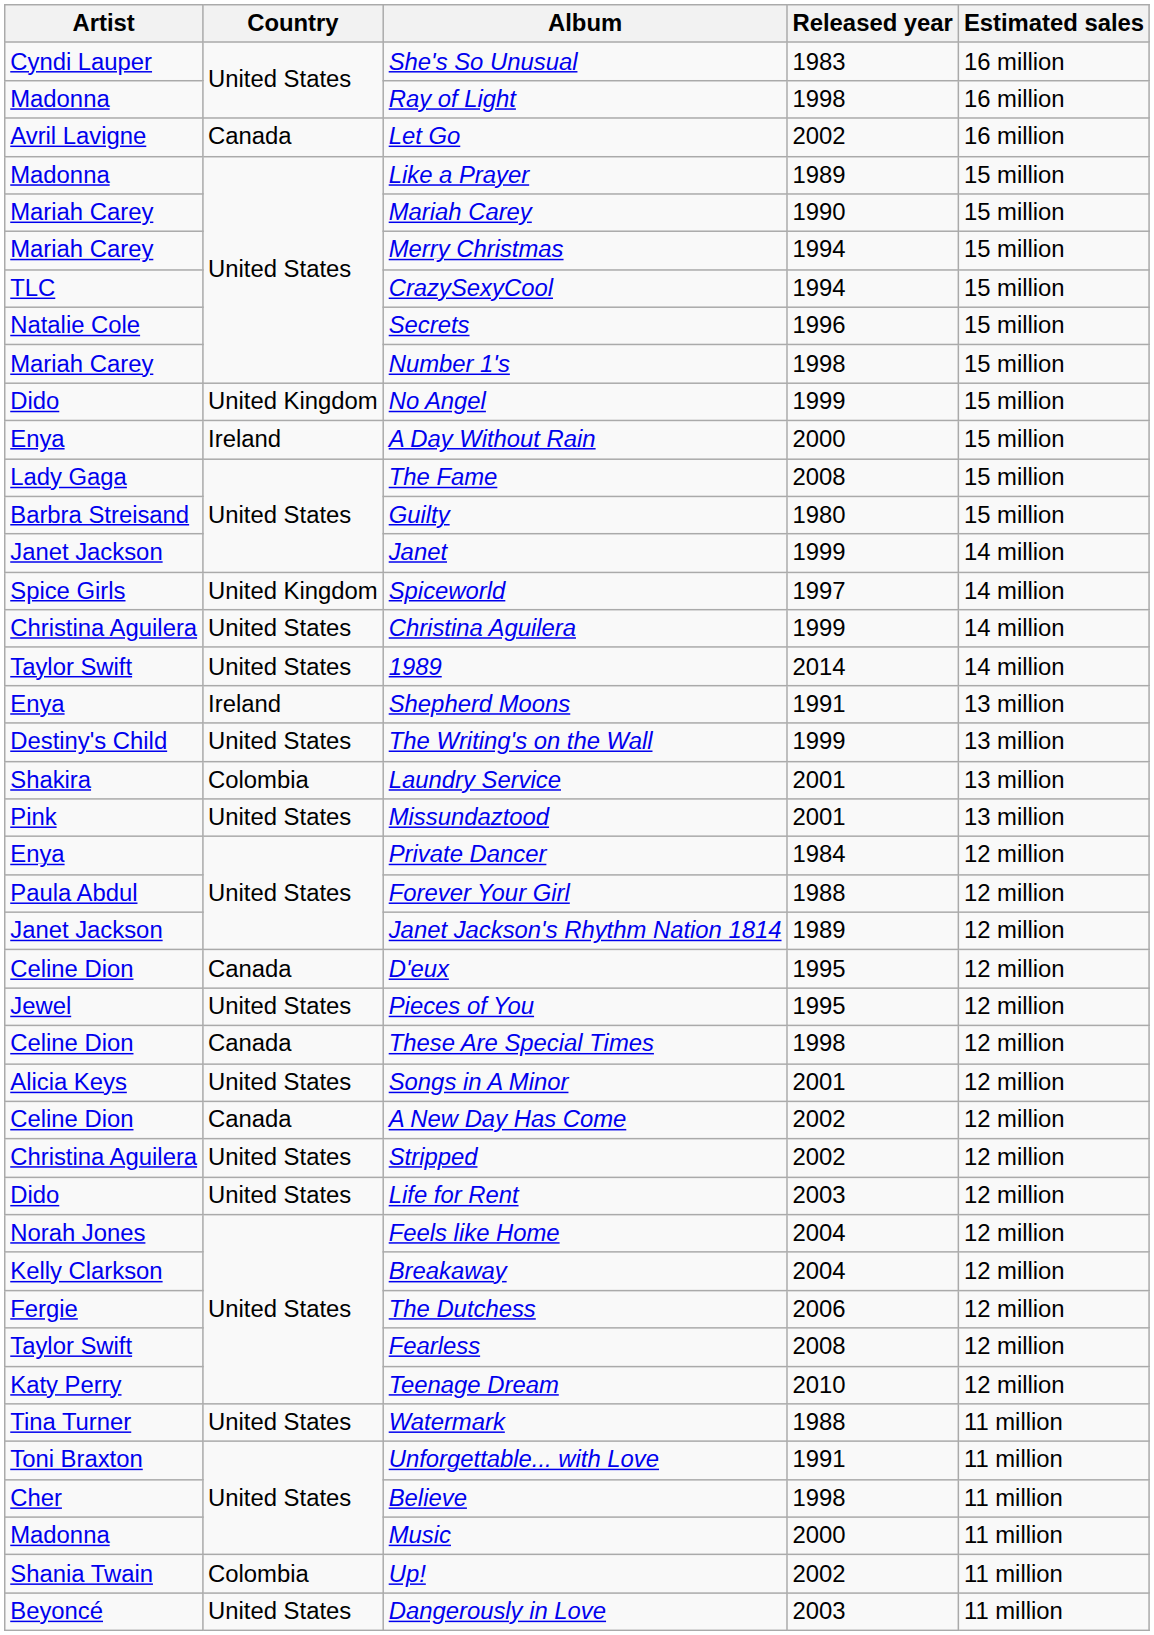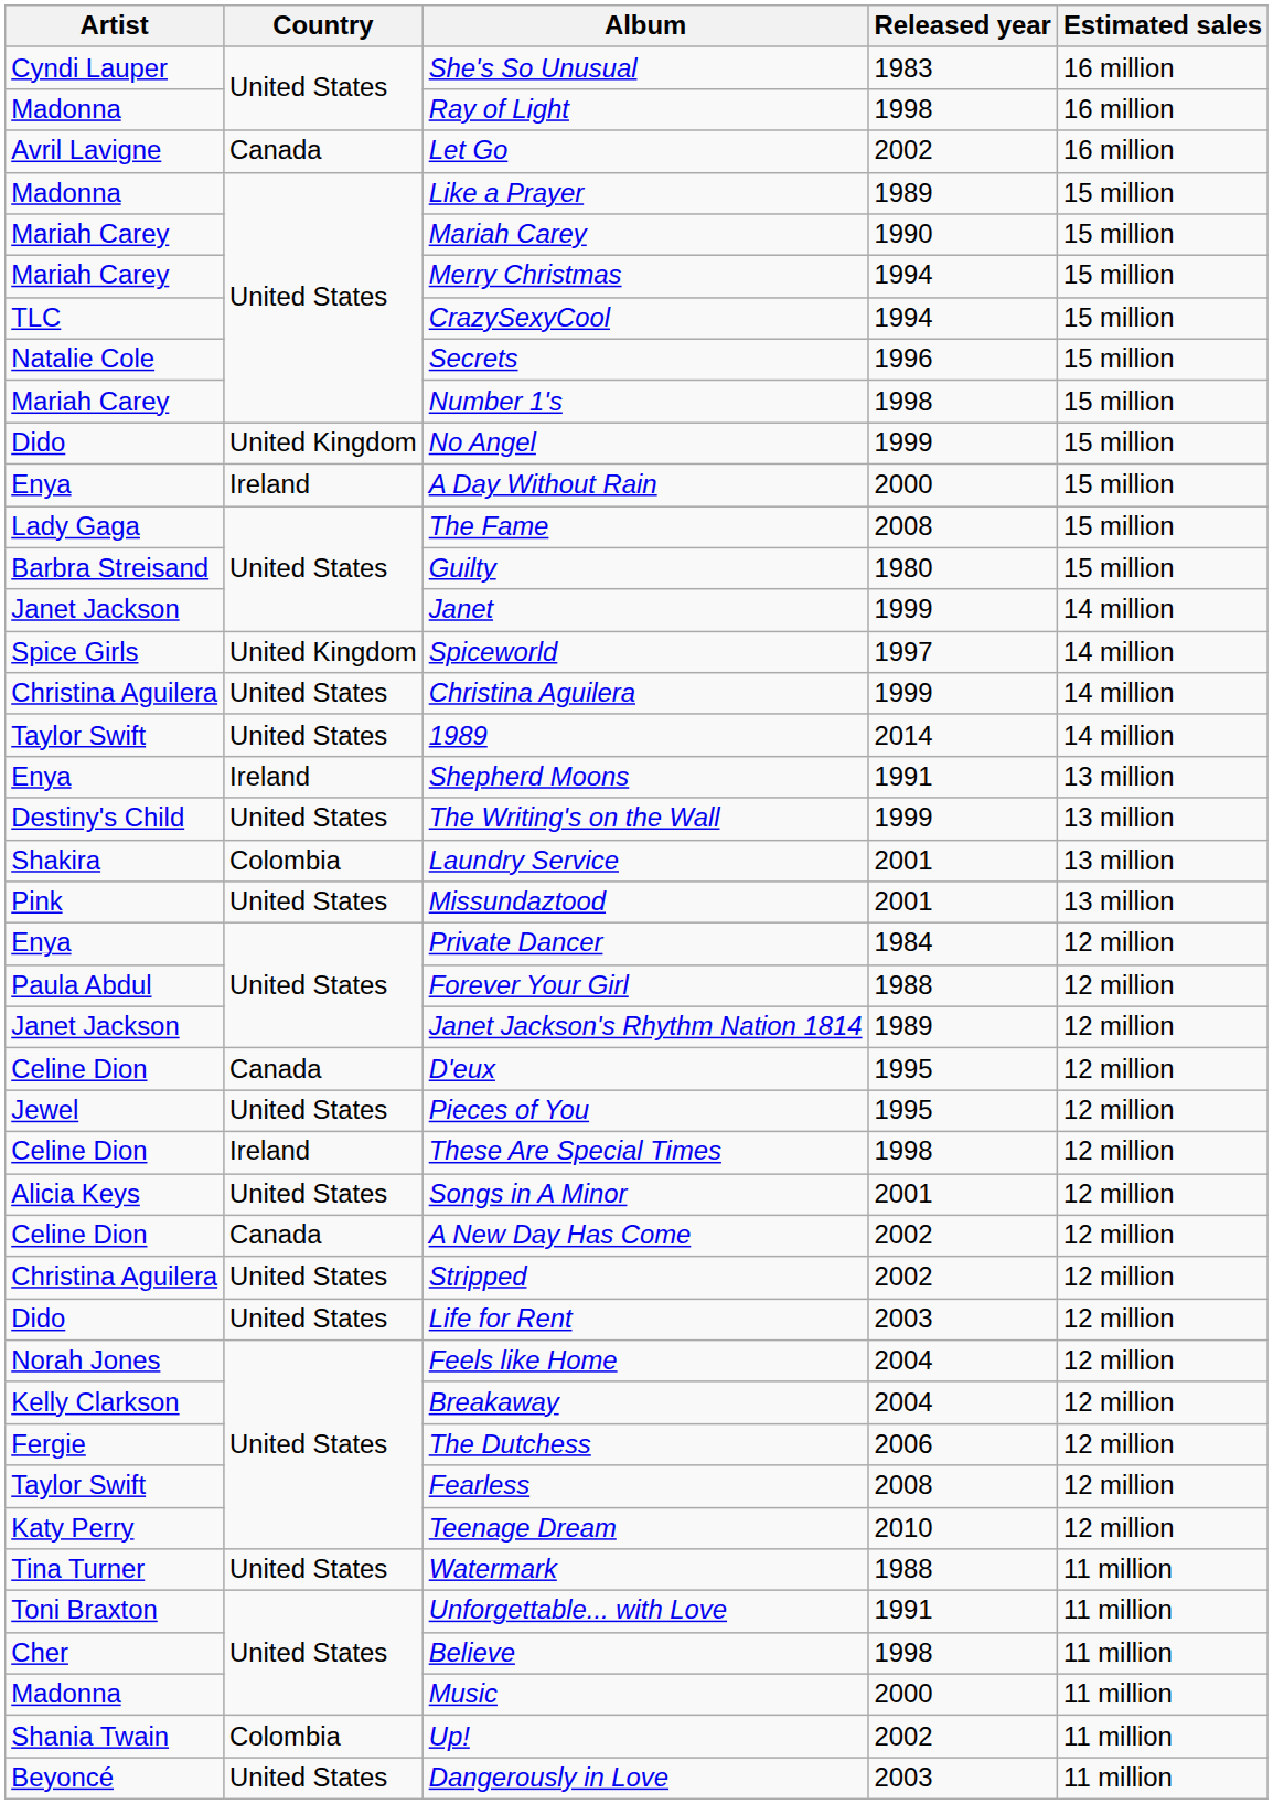 <table class="wikitable">
 <tr>
 <th>Artist</th>
 <th>Country</th>
 <th>Album</th>
 <th>Released year</th>
 <th>Estimated sales</th>
 </tr>
 <tr>
 <td><a href='#'>Cyndi Lauper</a></td>
 <td rowspan="2">United States</td>
 <td><em><a href='#'>She's So Unusual</a></em></td>
 <td>1983</td>
 <td>16 million</td>
 </tr>
 <tr>
 <td><a href='#'>Madonna</a></td>
 <td><em><a href='#'>Ray of Light</a></em></td>
 <td>1998</td>
 <td>16 million</td>
 </tr>
 <tr>
 <td><a href='#'>Avril Lavigne</a></td>
 <td>Canada</td>
 <td><em><a href='#'>Let Go</a></em></td>
 <td>2002</td>
 <td>16 million</td>
 </tr>
 <tr>
 <td><a href='#'>Madonna</a></td>
 <td rowspan="6">United States</td>
 <td><em><a href='#'>Like a Prayer</a></em></td>
 <td>1989</td>
 <td>15 million</td>
 </tr>
 <tr>
 <td><a href='#'>Mariah Carey</a></td>
 <td><em><a href='#'>Mariah Carey</a></em></td>
 <td>1990</td>
 <td>15 million</td>
 </tr>
 <tr>
 <td><a href='#'>Mariah Carey</a></td>
 <td><em><a href='#'>Merry Christmas</a></em></td>
 <td>1994</td>
 <td>15 million</td>
 </tr>
 <tr>
 <td><a href='#'>TLC</a></td>
 <td><em><a href='#'>CrazySexyCool</a></em></td>
 <td>1994</td>
 <td>15 million</td>
 </tr>
 <tr>
 <td><a href='#'>Natalie Cole</a></td>
 <td><em><a href='#'>Secrets</a></em></td>
 <td>1996</td>
 <td>15 million</td>
 </tr>
 <tr>
 <td><a href='#'>Mariah Carey</a></td>
 <td><em><a href='#'>Number 1's</a></em></td>
 <td>1998</td>
 <td>15 million</td>
 </tr>
 <tr>
 <td><a href='#'>Dido</a></td>
 <td>United Kingdom</td>
 <td><em><a href='#'>No Angel</a></em></td>
 <td>1999</td>
 <td>15 million</td>
 </tr>
 <tr>
 <td><a href='#'>Enya</a></td>
 <td>Ireland</td>
 <td><em><a href='#'>A Day Without Rain</a></em></td>
 <td>2000</td>
 <td>15 million</td>
 </tr>
 <tr>
 <td><a href='#'>Lady Gaga</a></td>
 <td rowspan="3">United States</td>
 <td><em><a href='#'>The Fame</a></em></td>
 <td>2008</td>
 <td>15 million</td>
 </tr>
 <tr>
 <td><a href='#'>Barbra Streisand</a></td>
 <td><em><a href='#'>Guilty</a></em></td>
 <td>1980</td>
 <td>15 million</td>
 </tr>
 <tr>
 <td><a href='#'>Janet Jackson</a></td>
 <td><em><a href='#'>Janet</a></em></td>
 <td>1999</td>
 <td>14 million</td>
 </tr>
 <tr>
 <td><a href='#'>Spice Girls</a></td>
 <td>United Kingdom</td>
 <td><em><a href='#'>Spiceworld</a></em></td>
 <td>1997</td>
 <td>14 million</td>
 </tr>
 <tr>
 <td><a href='#'>Christina Aguilera</a></td>
 <td>United States</td>
 <td><em><a href='#'>Christina Aguilera</a></em></td>
 <td>1999</td>
 <td>14 million</td>
 </tr>
 <tr>
 <td><a href='#'>Taylor Swift</a></td>
 <td>United States</td>
 <td><em><a href='#'>1989</a></em></td>
 <td>2014</td>
 <td>14 million</td>
 </tr>
 <tr>
 <td><a href='#'>Enya</a></td>
 <td>Ireland</td>
 <td><em><a href='#'>Shepherd Moons</a></em></td>
 <td>1991</td>
 <td>13 million</td>
 </tr>
 <tr>
 <td><a href='#'>Destiny's Child</a></td>
 <td>United States</td>
 <td><em><a href='#'>The Writing's on the Wall</a></em></td>
 <td>1999</td>
 <td>13 million</td>
 </tr>
 <tr>
 <td><a href='#'>Shakira</a></td>
 <td>Colombia</td>
 <td><em><a href='#'>Laundry Service</a></em></td>
 <td>2001</td>
 <td>13 million</td>
 </tr>
 <tr>
 <td><a href='#'>Pink</a></td>
 <td>United States</td>
 <td><em><a href='#'>Missundaztood</a></em></td>
 <td>2001</td>
 <td>13 million</td>
 </tr>
 <tr>
 <td><a href='#'>Enya</a></td>
 <td rowspan="3">United States</td>
 <td><em><a href='#'>Private Dancer</a></em></td>
 <td>1984</td>
 <td>12 million</td>
 </tr>
 <tr>
 <td><a href='#'>Paula Abdul</a></td>
 <td><em><a href='#'>Forever Your Girl</a></em></td>
 <td>1988</td>
 <td>12 million</td>
 </tr>
 <tr>
 <td><a href='#'>Janet Jackson</a></td>
 <td><em><a href='#'>Janet Jackson's Rhythm Nation 1814</a></em></td>
 <td>1989</td>
 <td>12 million</td>
 </tr>
 <tr>
 <td><a href='#'>Celine Dion</a></td>
 <td>Canada</td>
 <td><em><a href='#'>D'eux</a></em></td>
 <td>1995</td>
 <td>12 million</td>
 </tr>
 <tr>
 <td><a href='#'>Jewel</a></td>
 <td>United States</td>
 <td><em><a href='#'>Pieces of You</a></em></td>
 <td>1995</td>
 <td>12 million</td>
 </tr>
 <tr>
 <td><a href='#'>Celine Dion</a></td>
-<td>Canada</td>
+<td>Ireland</td>
 <td><em><a href='#'>These Are Special Times</a></em></td>
 <td>1998</td>
 <td>12 million</td>
 </tr>
 <tr>
 <td><a href='#'>Alicia Keys</a></td>
 <td>United States</td>
 <td><em><a href='#'>Songs in A Minor</a></em></td>
 <td>2001</td>
 <td>12 million</td>
 </tr>
 <tr>
 <td><a href='#'>Celine Dion</a></td>
 <td>Canada</td>
 <td><em><a href='#'>A New Day Has Come</a></em></td>
 <td>2002</td>
 <td>12 million</td>
 </tr>
 <tr>
 <td><a href='#'>Christina Aguilera</a></td>
 <td>United States</td>
 <td><em><a href='#'>Stripped</a></em></td>
 <td>2002</td>
 <td>12 million</td>
 </tr>
 <tr>
 <td><a href='#'>Dido</a></td>
 <td>United States</td>
 <td><em><a href='#'>Life for Rent</a></em></td>
 <td>2003</td>
 <td>12 million</td>
 </tr>
 <tr>
 <td><a href='#'>Norah Jones</a></td>
 <td rowspan="5">United States</td>
 <td><em><a href='#'>Feels like Home</a></em></td>
 <td>2004</td>
 <td>12 million</td>
 </tr>
 <tr>
 <td><a href='#'>Kelly Clarkson</a></td>
 <td><em><a href='#'>Breakaway</a></em></td>
 <td>2004</td>
 <td>12 million</td>
 </tr>
 <tr>
 <td><a href='#'>Fergie</a></td>
 <td><em><a href='#'>The Dutchess</a></em></td>
 <td>2006</td>
 <td>12 million</td>
 </tr>
 <tr>
 <td><a href='#'>Taylor Swift</a></td>
 <td><em><a href='#'>Fearless</a></em></td>
 <td>2008</td>
 <td>12 million</td>
 </tr>
 <tr>
 <td><a href='#'>Katy Perry</a></td>
 <td><em><a href='#'>Teenage Dream</a></em></td>
 <td>2010</td>
 <td>12 million</td>
 </tr>
 <tr>
 <td><a href='#'>Tina Turner</a></td>
 <td>United States</td>
 <td><em><a href='#'>Watermark</a></em></td>
 <td>1988</td>
 <td>11 million</td>
 </tr>
 <tr>
 <td><a href='#'>Toni Braxton</a></td>
 <td rowspan="3">United States</td>
 <td><em><a href='#'>Unforgettable... with Love</a></em></td>
 <td>1991</td>
 <td>11 million</td>
 </tr>
 <tr>
 <td><a href='#'>Cher</a></td>
 <td><em><a href='#'>Believe</a></em></td>
 <td>1998</td>
 <td>11 million</td>
 </tr>
 <tr>
 <td><a href='#'>Madonna</a></td>
 <td><em><a href='#'>Music</a></em></td>
 <td>2000</td>
 <td>11 million</td>
 </tr>
 <tr>
 <td><a href='#'>Shania Twain</a></td>
 <td>Colombia</td>
 <td><em><a href='#'>Up!</a></em></td>
 <td>2002</td>
 <td>11 million</td>
 </tr>
 <tr>
 <td><a href='#'>Beyoncé</a></td>
 <td>United States</td>
 <td><em><a href='#'>Dangerously in Love</a></em></td>
 <td>2003</td>
 <td>11 million</td>
 </tr>
 </table>
